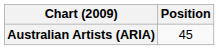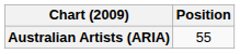 <table class="wikitable sortable plainrowheaders" style="text-align:center">
 <tr>
 <th scope="col">Chart (2009)</th>
 <th scope="col">Position</th>
 </tr>
 <tr>
 <th scope="row">Australian Artists (ARIA)</th>
-<td>45</td>
+<td>55</td>
 </tr>
 </table>
